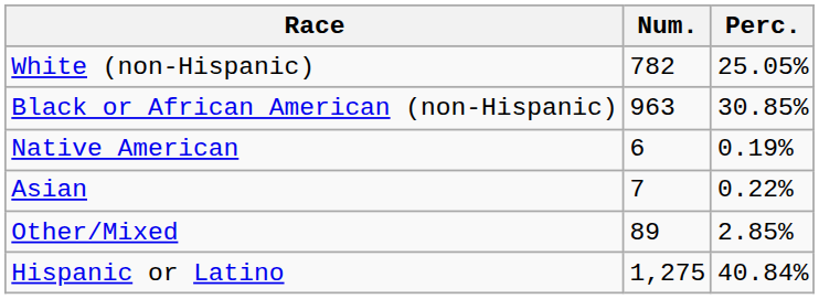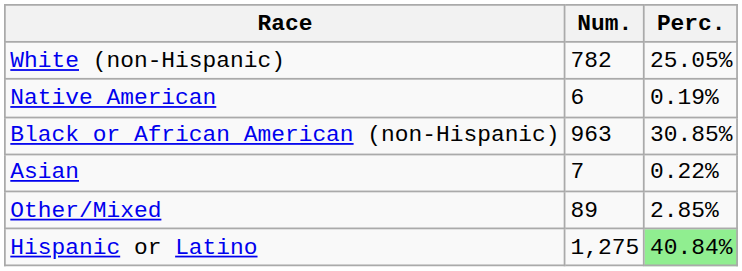 <table class="wikitable">
 <tr>
 <th>Race</th>
 <th>Num.</th>
 <th>Perc.</th>
 </tr>
 <tr>
 <td><a href='#'>White</a> (non-Hispanic)</td>
 <td>782</td>
 <td>25.05%</td>
 </tr>
 <tr>
+<td><a href='#'>Native American</a></td>
+<td>6</td>
+<td>0.19%</td>
+</tr>
+<tr>
 <td><a href='#'>Black or African American</a> (non-Hispanic)</td>
 <td>963</td>
 <td>30.85%</td>
-</tr>
-<tr>
-<td><a href='#'>Native American</a></td>
-<td>6</td>
-<td>0.19%</td>
 </tr>
 <tr>
 <td><a href='#'>Asian</a></td>
 <td>7</td>
 <td>0.22%</td>
 </tr>
 <tr>
 <td><a href='#'>Other/Mixed</a></td>
 <td>89</td>
 <td>2.85%</td>
 </tr>
 <tr>
 <td><a href='#'>Hispanic</a> or <a href='#'>Latino</a></td>
 <td>1,275</td>
-<td>40.84%</td>
+<td style="background: lightgreen;">40.84%</td>
 </tr>
 </table>
